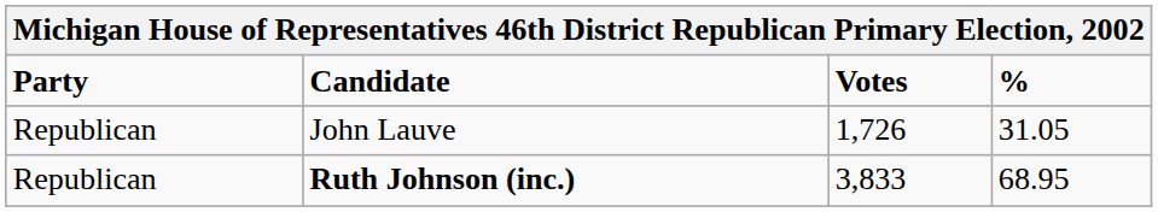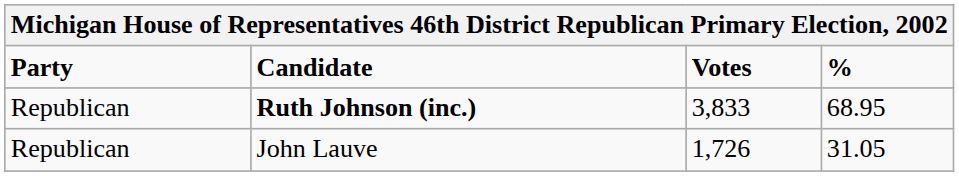 <table class="wikitable">
 <tr>
 <th colspan="4">Michigan House of Representatives 46th District Republican Primary Election, 2002</th>
 </tr>
 <tr>
 <td><strong>Party</strong></td>
 <td><strong>Candidate</strong></td>
 <td><strong>Votes</strong></td>
 <td><strong>%</strong></td>
 </tr>
 <tr>
 <td>Republican</td>
+<td><strong>Ruth Johnson (inc.)</strong></td>
+<td>3,833</td>
+<td>68.95</td>
+</tr>
+<tr>
+<td>Republican</td>
 <td>John Lauve</td>
 <td>1,726</td>
 <td>31.05</td>
 </tr>
-<tr>
-<td>Republican</td>
-<td><strong>Ruth Johnson (inc.)</strong></td>
-<td>3,833</td>
-<td>68.95</td>
-</tr>
 </table>
